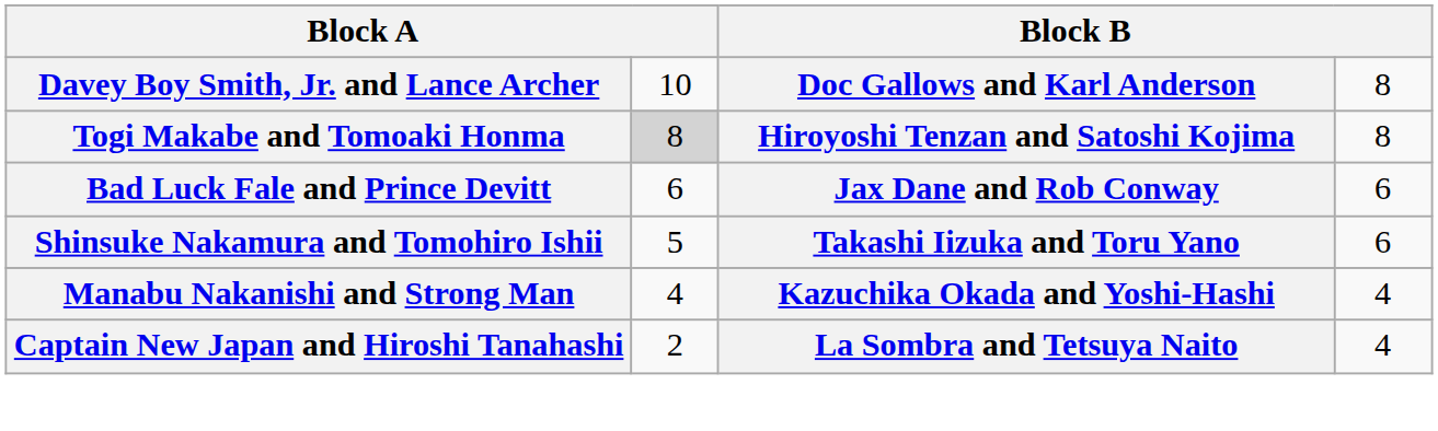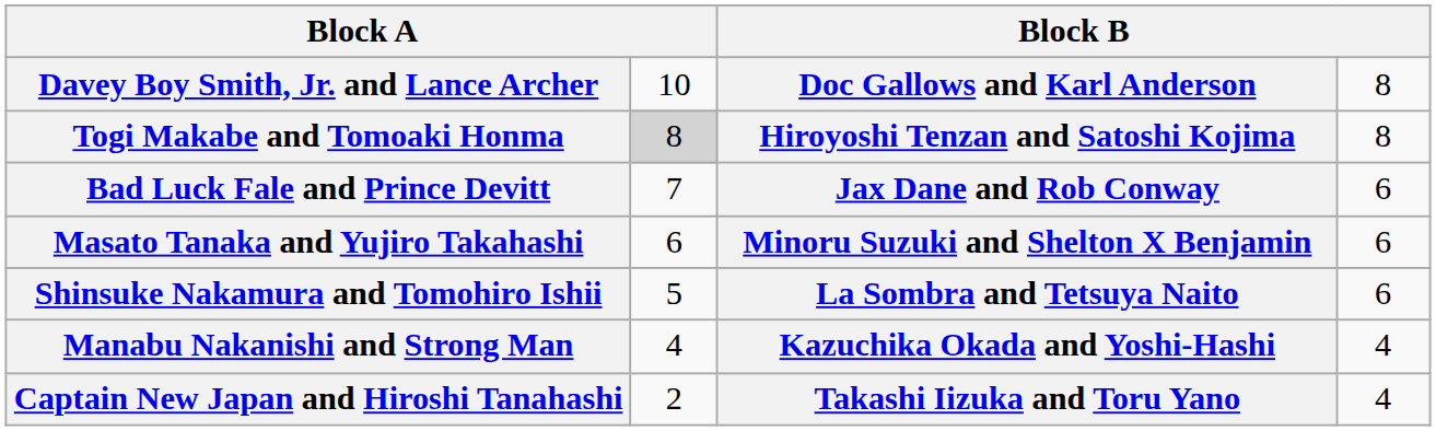 <table class="wikitable" style="margin: 1em auto 1em auto;text-align:center">
 <tr>
 <th colspan="2" style="width:50%">Block A</th>
 <th colspan="2" style="width:50%">Block B</th>
 </tr>
 <tr>
 <th><a href='#'>Davey Boy Smith, Jr.</a> and <a href='#'>Lance Archer</a></th>
 <td style="width:35px">10</td>
 <th><a href='#'>Doc Gallows</a> and <a href='#'>Karl Anderson</a></th>
 <td style="width:35px">8</td>
 </tr>
 <tr>
 <th><a href='#'>Togi Makabe</a> and <a href='#'>Tomoaki Honma</a></th>
 <td style="background: lightgrey;">8</td>
 <th><a href='#'>Hiroyoshi Tenzan</a> and <a href='#'>Satoshi Kojima</a></th>
 <td>8</td>
 </tr>
 <tr>
 <th><a href='#'>Bad Luck Fale</a> and <a href='#'>Prince Devitt</a></th>
+<td>7</td>
+<th><a href='#'>Jax Dane</a> and <a href='#'>Rob Conway</a></th>
 <td>6</td>
-<th><a href='#'>Jax Dane</a> and <a href='#'>Rob Conway</a></th>
+</tr>
+<tr>
+<th><a href='#'>Masato Tanaka</a> and <a href='#'>Yujiro Takahashi</a></th>
+<td>6</td>
+<th><a href='#'>Minoru Suzuki</a> and <a href='#'>Shelton X Benjamin</a></th>
 <td>6</td>
 </tr>
 <tr>
 <th><a href='#'>Shinsuke Nakamura</a> and <a href='#'>Tomohiro Ishii</a></th>
 <td>5</td>
-<th><a href='#'>Takashi Iizuka</a> and <a href='#'>Toru Yano</a></th>
+<th><a href='#'>La Sombra</a> and <a href='#'>Tetsuya Naito</a></th>
 <td>6</td>
 </tr>
 <tr>
 <th><a href='#'>Manabu Nakanishi</a> and <a href='#'>Strong Man</a></th>
 <td>4</td>
 <th><a href='#'>Kazuchika Okada</a> and <a href='#'>Yoshi-Hashi</a></th>
 <td>4</td>
 </tr>
 <tr>
 <th><a href='#'>Captain New Japan</a> and <a href='#'>Hiroshi Tanahashi</a></th>
 <td>2</td>
-<th><a href='#'>La Sombra</a> and <a href='#'>Tetsuya Naito</a></th>
+<th><a href='#'>Takashi Iizuka</a> and <a href='#'>Toru Yano</a></th>
 <td>4</td>
 </tr>
 </table>
